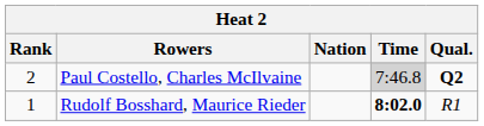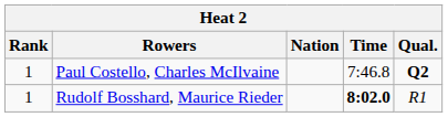 <table class="wikitable" style="text-align:center">
 <tr>
 <th colspan=5 align=center><strong>Heat 2</strong></th>
 </tr>
 <tr>
 <th>Rank</th>
 <th>Rowers</th>
 <th>Nation</th>
 <th>Time</th>
 <th>Qual.</th>
 </tr>
 <tr>
-<td>2</td>
+<td>1</td>
 <td align=left><a href='#'>Paul Costello</a>, <a href='#'>Charles McIlvaine</a></td>
 <td align=left></td>
-<td style="background: lightgrey;">7:46.8</td>
+<td>7:46.8</td>
 <td><strong>Q2</strong></td>
 </tr>
 <tr>
 <td>1</td>
 <td align=left><a href='#'>Rudolf Bosshard</a>, <a href='#'>Maurice Rieder</a></td>
 <td align=left></td>
 <td><strong>8:02.0</strong></td>
 <td><em>R1</em></td>
 </tr>
 </table>
